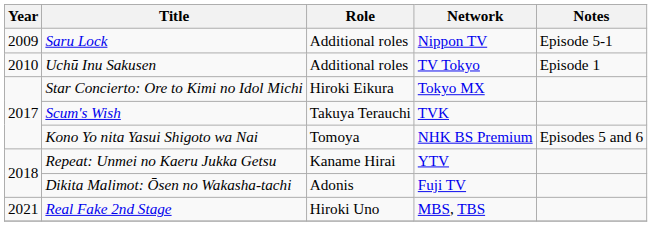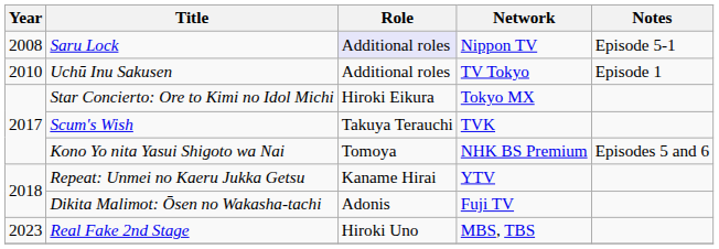 <table class="wikitable sortable">
 <tr>
 <th>Year</th>
 <th>Title</th>
 <th>Role</th>
 <th>Network</th>
 <th class="unsortable">Notes</th>
 </tr>
 <tr>
-<td>2009</td>
+<td>2008</td>
 <td><em><a href='#'>Saru Lock</a></em></td>
-<td>Additional roles</td>
+<td style="background: lavender;">Additional roles</td>
 <td><a href='#'>Nippon TV</a></td>
 <td>Episode 5-1</td>
 </tr>
 <tr>
 <td>2010</td>
 <td><em>Uchū Inu Sakusen</em></td>
 <td>Additional roles</td>
 <td><a href='#'>TV Tokyo</a></td>
 <td>Episode 1</td>
 </tr>
 <tr>
 <td rowspan="3">2017</td>
 <td><em>Star Concierto: Ore to Kimi no Idol Michi</em></td>
 <td>Hiroki Eikura</td>
 <td><a href='#'>Tokyo MX</a></td>
 <td></td>
 </tr>
 <tr>
 <td><em><a href='#'>Scum's Wish</a></em></td>
 <td>Takuya Terauchi</td>
 <td><a href='#'>TVK</a></td>
 <td></td>
 </tr>
 <tr>
 <td><em>Kono Yo nita Yasui Shigoto wa Nai</em></td>
 <td>Tomoya</td>
 <td><a href='#'>NHK BS Premium</a></td>
 <td>Episodes 5 and 6</td>
 </tr>
 <tr>
 <td rowspan="2">2018</td>
 <td><em>Repeat: Unmei no Kaeru Jukka Getsu</em></td>
 <td>Kaname Hirai</td>
 <td><a href='#'>YTV</a></td>
 <td></td>
 </tr>
 <tr>
 <td><em>Dikita Malimot: Ōsen no Wakasha-tachi</em></td>
 <td>Adonis</td>
 <td><a href='#'>Fuji TV</a></td>
 <td></td>
 </tr>
 <tr>
-<td>2021</td>
+<td>2023</td>
 <td><em><a href='#'>Real Fake 2nd Stage</a></em></td>
 <td>Hiroki Uno</td>
 <td><a href='#'>MBS</a>, <a href='#'>TBS</a></td>
 <td></td>
 </tr>
 <tr>
 </tr>
 </table>
